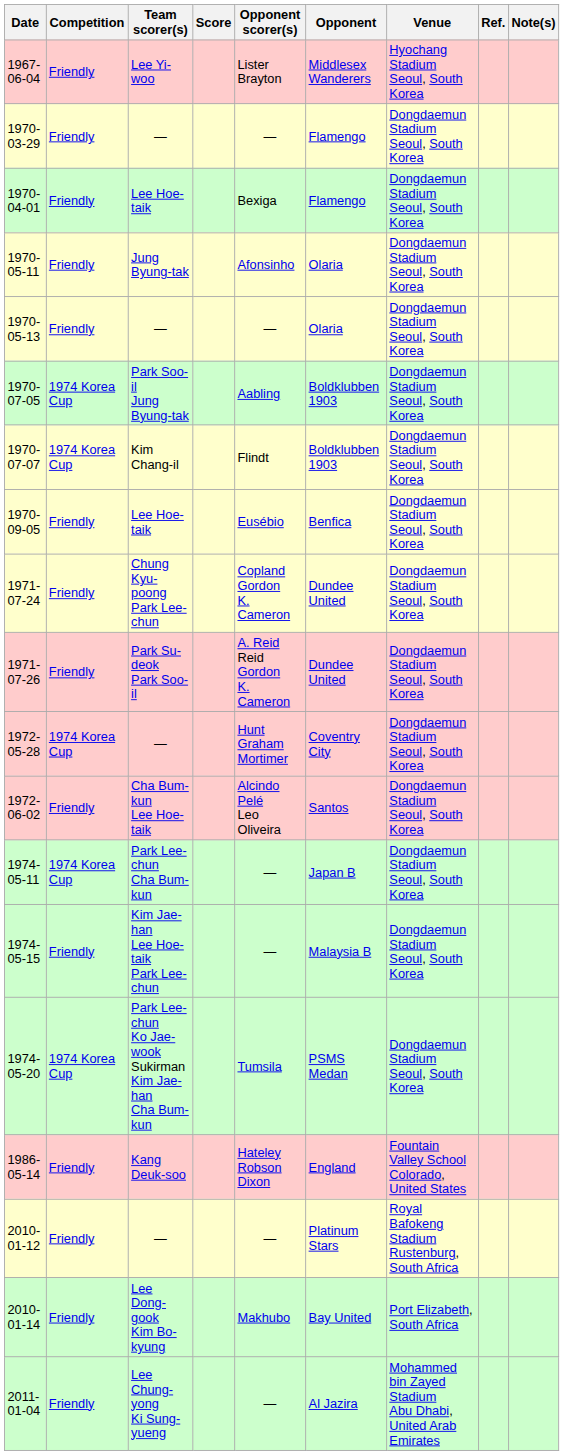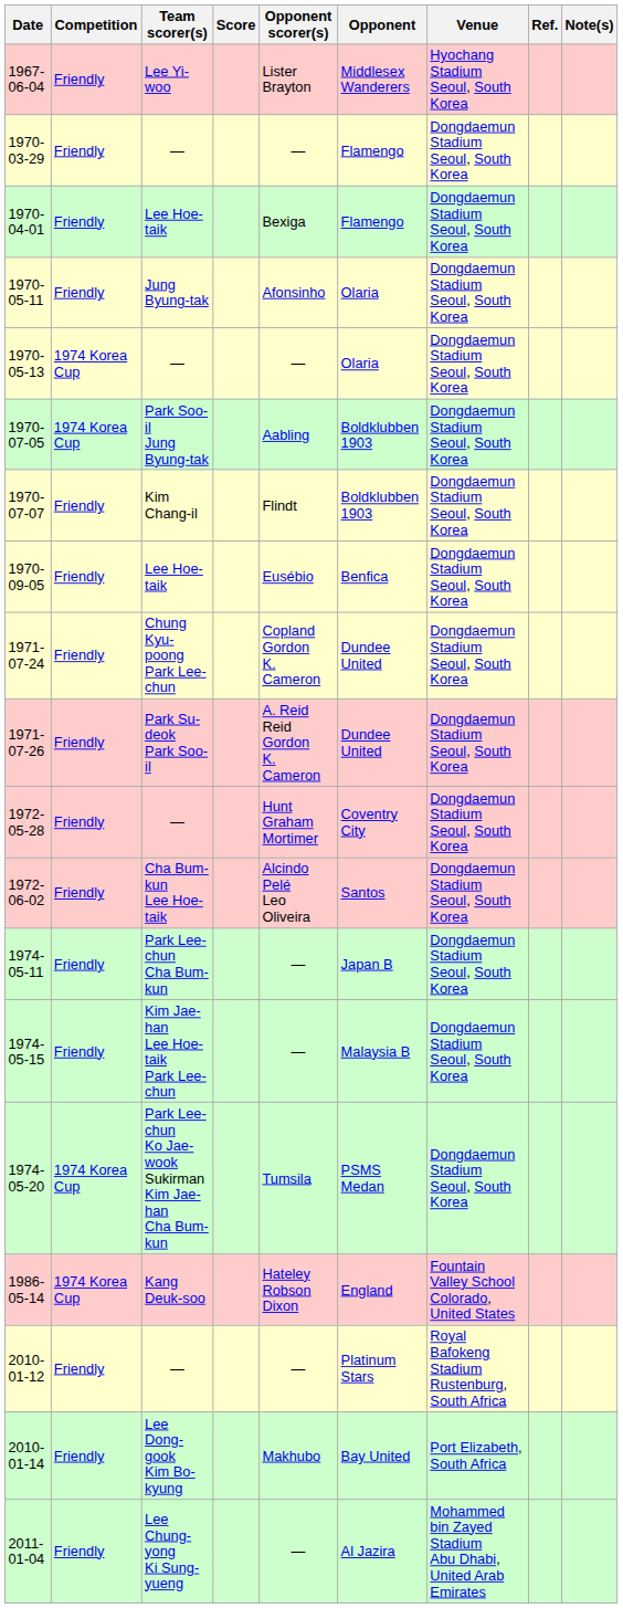 <table class="wikitable" style="font-size:88%;">
 <tr>
 <th>Date</th>
 <th>Competition</th>
 <th>Team scorer(s)</th>
 <th>Score</th>
 <th>Opponent scorer(s)</th>
 <th>Opponent</th>
 <th>Venue</th>
 <th>Ref.</th>
 <th>Note(s)</th>
 </tr>
 <tr bgcolor="#ffcccc">
 <td>1967-06-04</td>
 <td><a href='#'>Friendly</a></td>
 <td><a href='#'>Lee Yi-woo</a> </td>
 <td></td>
 <td>Lister <br>Brayton </td>
 <td> <a href='#'>Middlesex Wanderers</a></td>
 <td><a href='#'>Hyochang Stadium</a><br><a href='#'>Seoul</a>, <a href='#'>South Korea</a></td>
 <td></td>
 <td></td>
 </tr>
 <tr bgcolor="#ffffcc">
 <td>1970-03-29</td>
 <td><a href='#'>Friendly</a></td>
 <td align="center">—</td>
 <td></td>
 <td align="center">—</td>
 <td> <a href='#'>Flamengo</a></td>
 <td><a href='#'>Dongdaemun Stadium</a><br><a href='#'>Seoul</a>, <a href='#'>South Korea</a></td>
 <td></td>
 <td></td>
 </tr>
 <tr bgcolor="#ccffcc">
 <td>1970-04-01</td>
 <td><a href='#'>Friendly</a></td>
 <td><a href='#'>Lee Hoe-taik</a> </td>
 <td></td>
 <td>Bexiga </td>
 <td> <a href='#'>Flamengo</a></td>
 <td><a href='#'>Dongdaemun Stadium</a><br><a href='#'>Seoul</a>, <a href='#'>South Korea</a></td>
 <td></td>
 <td></td>
 </tr>
 <tr bgcolor="#ffffcc">
 <td>1970-05-11</td>
 <td><a href='#'>Friendly</a></td>
 <td><a href='#'>Jung Byung-tak</a> </td>
 <td></td>
 <td><a href='#'>Afonsinho</a> </td>
 <td> <a href='#'>Olaria</a></td>
 <td><a href='#'>Dongdaemun Stadium</a><br><a href='#'>Seoul</a>, <a href='#'>South Korea</a></td>
 <td></td>
 <td></td>
 </tr>
 <tr bgcolor="#ffffcc">
 <td>1970-05-13</td>
-<td><a href='#'>Friendly</a></td>
+<td><a href='#'>1974 Korea Cup</a></td>
 <td align="center">—</td>
 <td></td>
 <td align="center">—</td>
 <td> <a href='#'>Olaria</a></td>
 <td><a href='#'>Dongdaemun Stadium</a><br><a href='#'>Seoul</a>, <a href='#'>South Korea</a></td>
 <td></td>
 <td></td>
 </tr>
 <tr bgcolor="#ccffcc">
 <td>1970-07-05</td>
 <td><a href='#'>1974 Korea Cup</a></td>
 <td><a href='#'>Park Soo-il</a> <br><a href='#'>Jung Byung-tak</a> </td>
 <td></td>
 <td><a href='#'>Aabling</a> </td>
 <td> <a href='#'>Boldklubben 1903</a></td>
 <td><a href='#'>Dongdaemun Stadium</a><br><a href='#'>Seoul</a>, <a href='#'>South Korea</a></td>
 <td></td>
 <td></td>
 </tr>
 <tr bgcolor="#ffffcc">
 <td>1970-07-07</td>
-<td><a href='#'>1974 Korea Cup</a></td>
+<td><a href='#'>Friendly</a></td>
 <td>Kim Chang-il </td>
 <td></td>
 <td>Flindt </td>
 <td> <a href='#'>Boldklubben 1903</a></td>
 <td><a href='#'>Dongdaemun Stadium</a><br><a href='#'>Seoul</a>, <a href='#'>South Korea</a></td>
 <td></td>
 <td></td>
 </tr>
 <tr bgcolor="#ffffcc">
 <td>1970-09-05</td>
 <td><a href='#'>Friendly</a></td>
 <td><a href='#'>Lee Hoe-taik</a> </td>
 <td></td>
 <td><a href='#'>Eusébio</a> </td>
 <td> <a href='#'>Benfica</a></td>
 <td><a href='#'>Dongdaemun Stadium</a><br><a href='#'>Seoul</a>, <a href='#'>South Korea</a></td>
 <td></td>
 <td></td>
 </tr>
 <tr bgcolor="#ffffcc">
 <td>1971-07-24</td>
 <td><a href='#'>Friendly</a></td>
 <td><a href='#'>Chung Kyu-poong</a> <br><a href='#'>Park Lee-chun</a> </td>
 <td></td>
 <td><a href='#'>Copland</a> <br><a href='#'>Gordon</a> <br><a href='#'>K. Cameron</a> </td>
 <td> <a href='#'>Dundee United</a></td>
 <td><a href='#'>Dongdaemun Stadium</a><br><a href='#'>Seoul</a>, <a href='#'>South Korea</a></td>
 <td></td>
 <td></td>
 </tr>
 <tr bgcolor="#ffcccc">
 <td>1971-07-26</td>
 <td><a href='#'>Friendly</a></td>
 <td><a href='#'>Park Su-deok</a> <br><a href='#'>Park Soo-il</a> </td>
 <td></td>
 <td><a href='#'>A. Reid</a> <br>Reid <br><a href='#'>Gordon</a> <br><a href='#'>K. Cameron</a> </td>
 <td> <a href='#'>Dundee United</a></td>
 <td><a href='#'>Dongdaemun Stadium</a><br><a href='#'>Seoul</a>, <a href='#'>South Korea</a></td>
 <td></td>
 <td></td>
 </tr>
 <tr bgcolor="#ffcccc">
 <td>1972-05-28</td>
-<td><a href='#'>1974 Korea Cup</a></td>
+<td><a href='#'>Friendly</a></td>
 <td align="center">—</td>
 <td></td>
 <td><a href='#'>Hunt</a> <br><a href='#'>Graham</a> <br><a href='#'>Mortimer</a> </td>
 <td> <a href='#'>Coventry City</a></td>
 <td><a href='#'>Dongdaemun Stadium</a><br><a href='#'>Seoul</a>, <a href='#'>South Korea</a></td>
 <td></td>
 <td></td>
 </tr>
 <tr bgcolor="#ffcccc">
 <td>1972-06-02</td>
 <td><a href='#'>Friendly</a></td>
 <td><a href='#'>Cha Bum-kun</a> <br><a href='#'>Lee Hoe-taik</a> </td>
 <td></td>
 <td><a href='#'>Alcindo</a> <br><a href='#'>Pelé</a> <br>Leo Oliveira </td>
 <td> <a href='#'>Santos</a></td>
 <td><a href='#'>Dongdaemun Stadium</a><br><a href='#'>Seoul</a>, <a href='#'>South Korea</a></td>
 <td></td>
 <td></td>
 </tr>
 <tr bgcolor="#ccffcc">
 <td>1974-05-11</td>
-<td><a href='#'>1974 Korea Cup</a></td>
+<td><a href='#'>Friendly</a></td>
 <td><a href='#'>Park Lee-chun</a> <br><a href='#'>Cha Bum-kun</a> </td>
 <td></td>
 <td align="center">—</td>
 <td> <a href='#'>Japan B</a></td>
 <td><a href='#'>Dongdaemun Stadium</a><br><a href='#'>Seoul</a>, <a href='#'>South Korea</a></td>
 <td></td>
 <td></td>
 </tr>
 <tr bgcolor="#ccffcc">
 <td>1974-05-15</td>
 <td><a href='#'>Friendly</a></td>
 <td><a href='#'>Kim Jae-han</a> <br><a href='#'>Lee Hoe-taik</a> <br><a href='#'>Park Lee-chun</a> </td>
 <td></td>
 <td align="center">—</td>
 <td> <a href='#'>Malaysia B</a></td>
 <td><a href='#'>Dongdaemun Stadium</a><br><a href='#'>Seoul</a>, <a href='#'>South Korea</a></td>
 <td></td>
 <td></td>
 </tr>
 <tr bgcolor="#ccffcc">
 <td>1974-05-20</td>
 <td><a href='#'>1974 Korea Cup</a></td>
 <td><a href='#'>Park Lee-chun</a> <br><a href='#'>Ko Jae-wook</a> <br>Sukirman <br><a href='#'>Kim Jae-han</a> <br><a href='#'>Cha Bum-kun</a> </td>
 <td></td>
 <td><a href='#'>Tumsila</a> </td>
 <td> <a href='#'>PSMS Medan</a></td>
 <td><a href='#'>Dongdaemun Stadium</a><br><a href='#'>Seoul</a>, <a href='#'>South Korea</a></td>
 <td></td>
 <td></td>
 </tr>
 <tr bgcolor="#ffcccc">
 <td>1986-05-14</td>
-<td><a href='#'>Friendly</a></td>
+<td><a href='#'>1974 Korea Cup</a></td>
 <td><a href='#'>Kang Deuk-soo</a> </td>
 <td></td>
 <td><a href='#'>Hateley</a> <br><a href='#'>Robson</a> <br><a href='#'>Dixon</a> </td>
 <td> <a href='#'>England</a></td>
 <td><a href='#'>Fountain Valley School</a><br><a href='#'>Colorado</a>, <a href='#'>United States</a></td>
 <td></td>
 <td></td>
 </tr>
 <tr bgcolor="#ffffcc">
 <td>2010-01-12</td>
 <td><a href='#'>Friendly</a></td>
 <td align="center">—</td>
 <td></td>
 <td align="center">—</td>
 <td> <a href='#'>Platinum Stars</a></td>
 <td><a href='#'>Royal Bafokeng Stadium</a><br><a href='#'>Rustenburg</a>, <a href='#'>South Africa</a></td>
 <td></td>
 <td></td>
 </tr>
 <tr bgcolor="#ccffcc">
 <td>2010-01-14</td>
 <td><a href='#'>Friendly</a></td>
 <td><a href='#'>Lee Dong-gook</a> <br><a href='#'>Kim Bo-kyung</a> </td>
 <td></td>
 <td><a href='#'>Makhubo</a> </td>
 <td> <a href='#'>Bay United</a></td>
 <td><a href='#'>Port Elizabeth</a>, <a href='#'>South Africa</a></td>
 <td></td>
 <td></td>
 </tr>
 <tr bgcolor="#ccffcc">
 <td>2011-01-04</td>
 <td><a href='#'>Friendly</a></td>
 <td><a href='#'>Lee Chung-yong</a> <br><a href='#'>Ki Sung-yueng</a> </td>
 <td></td>
 <td align="center">—</td>
 <td> <a href='#'>Al Jazira</a></td>
 <td><a href='#'>Mohammed bin Zayed Stadium</a><br><a href='#'>Abu Dhabi</a>, <a href='#'>United Arab Emirates</a></td>
 <td></td>
 <td></td>
 </tr>
 </table>
